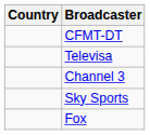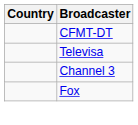 <table class="wikitable">
 <tr>
 <th align=center>Country</th>
 <th align=center>Broadcaster</th>
 </tr>
 <tr>
 <td></td>
 <td><a href='#'>CFMT-DT</a></td>
 </tr>
 <tr>
 <td></td>
 <td><a href='#'>Televisa</a></td>
 </tr>
 <tr>
 <td></td>
 <td><a href='#'>Channel 3</a></td>
 </tr>
 <tr>
 <td></td>
-<td><a href='#'>Sky Sports</a></td>
-</tr>
-<tr>
-<td></td>
 <td><a href='#'>Fox</a></td>
 </tr>
 </table>
